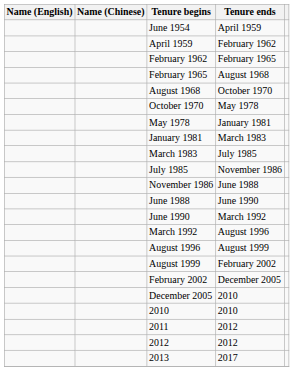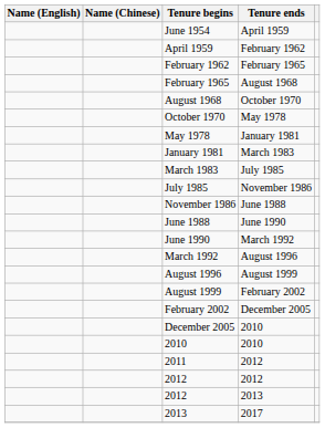 <table class="wikitable">
 <tr>
 <th>Name (English)</th>
 <th>Name (Chinese)</th>
 <th>Tenure begins</th>
 <th>Tenure ends</th>
 <th></th>
 </tr>
 <tr>
 <td></td>
 <td></td>
 <td>June 1954</td>
 <td>April 1959</td>
 <td></td>
 </tr>
 <tr>
 <td></td>
 <td></td>
 <td>April 1959</td>
 <td>February 1962</td>
 <td></td>
 </tr>
 <tr>
 <td></td>
 <td></td>
 <td>February 1962</td>
 <td>February 1965</td>
 <td></td>
 </tr>
 <tr>
 <td></td>
 <td></td>
 <td>February 1965</td>
 <td>August 1968</td>
 <td></td>
 </tr>
 <tr>
 <td></td>
 <td></td>
 <td>August 1968</td>
 <td>October 1970</td>
 <td></td>
 </tr>
 <tr>
 <td></td>
 <td></td>
 <td>October 1970</td>
 <td>May 1978</td>
 <td></td>
 </tr>
 <tr>
 <td></td>
 <td></td>
 <td>May 1978</td>
 <td>January 1981</td>
 <td></td>
 </tr>
 <tr>
 <td></td>
 <td></td>
 <td>January 1981</td>
 <td>March 1983</td>
 <td></td>
 </tr>
 <tr>
 <td></td>
 <td></td>
 <td>March 1983</td>
 <td>July 1985</td>
 <td></td>
 </tr>
 <tr>
 <td></td>
 <td></td>
 <td>July 1985</td>
 <td>November 1986</td>
 <td></td>
 </tr>
 <tr>
 <td></td>
 <td></td>
 <td>November 1986</td>
 <td>June 1988</td>
 <td></td>
 </tr>
 <tr>
 <td></td>
 <td></td>
 <td>June 1988</td>
 <td>June 1990</td>
 <td></td>
 </tr>
 <tr>
 <td></td>
 <td></td>
 <td>June 1990</td>
 <td>March 1992</td>
 <td></td>
 </tr>
 <tr>
 <td></td>
 <td></td>
 <td>March 1992</td>
 <td>August 1996</td>
 <td></td>
 </tr>
 <tr>
 <td></td>
 <td></td>
 <td>August 1996</td>
 <td>August 1999</td>
 <td></td>
 </tr>
 <tr>
 <td></td>
 <td></td>
 <td>August 1999</td>
 <td>February 2002</td>
 <td></td>
 </tr>
 <tr>
 <td></td>
 <td></td>
 <td>February 2002</td>
 <td>December 2005</td>
 <td></td>
 </tr>
 <tr>
 <td></td>
 <td></td>
 <td>December 2005</td>
 <td>2010</td>
 <td></td>
 </tr>
 <tr>
 <td></td>
 <td></td>
 <td>2010</td>
 <td>2010</td>
 <td></td>
 </tr>
 <tr>
 <td></td>
 <td></td>
 <td>2011</td>
 <td>2012</td>
 <td></td>
 </tr>
 <tr>
 <td></td>
 <td></td>
 <td>2012</td>
 <td>2012</td>
 <td></td>
 </tr>
 <tr>
 <td></td>
 <td></td>
+<td>2012</td>
+<td>2013</td>
+<td></td>
+</tr>
+<tr>
+<td></td>
+<td></td>
 <td>2013</td>
 <td>2017</td>
 <td></td>
 </tr>
 <tr>
 </tr>
 </table>
